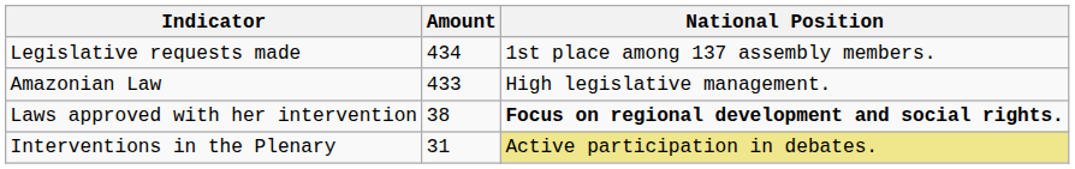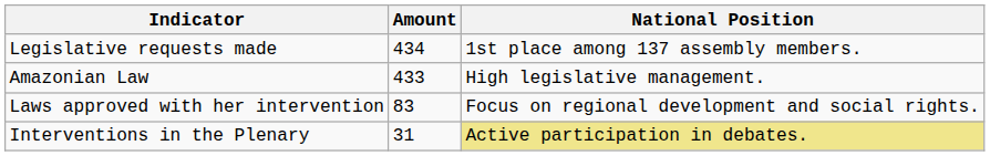 <table class="wikitable">
 <tr>
 <th><strong>Indicator</strong></th>
 <th><strong>Amount</strong></th>
 <th><strong>National Position</strong></th>
 </tr>
 <tr>
 <td>Legislative requests made</td>
 <td>434</td>
 <td>1st place among 137 assembly members.</td>
 </tr>
 <tr>
 <td>Amazonian Law</td>
 <td>433</td>
 <td>High legislative management.</td>
 </tr>
 <tr>
 <td>Laws approved with her intervention</td>
-<td>38</td>
-<td><strong>Focus on regional development and social rights.</strong></td>
+<td>83</td>
+<td>Focus on regional development and social rights.</td>
 </tr>
 <tr>
 <td>Interventions in the Plenary</td>
 <td>31</td>
 <td style="background: khaki;">Active participation in debates.</td>
 </tr>
 </table>
